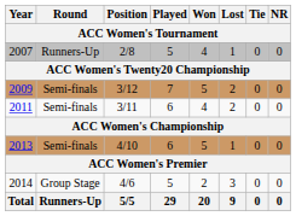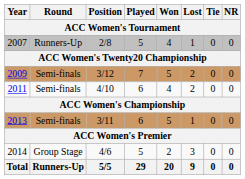 <table class="wikitable" style="text-align: center;">
 <tr>
 <th>Year</th>
 <th>Round</th>
 <th>Position</th>
 <th>Played</th>
 <th>Won</th>
 <th>Lost</th>
 <th>Tie</th>
 <th>NR</th>
 </tr>
 <tr>
 <th colspan="8">ACC Women's Tournament</th>
 </tr>
 <tr bgcolor=silver>
 <td>2007 </td>
 <td>Runners-Up</td>
 <td>2/8</td>
 <td>5</td>
 <td>4</td>
 <td>1</td>
 <td>0</td>
 <td>0</td>
 </tr>
 <tr>
 <th colspan="8">ACC Women's Twenty20 Championship</th>
 </tr>
 <tr style="background:#cc9966">
 <td><a href='#'>2009</a> </td>
 <td>Semi-finals</td>
 <td>3/12</td>
 <td>7</td>
 <td>5</td>
 <td>2</td>
 <td>0</td>
 <td>0</td>
 </tr>
 <tr>
 <td><a href='#'>2011</a> </td>
 <td>Semi-finals</td>
-<td>3/11</td>
+<td>4/10</td>
 <td>6</td>
 <td>4</td>
 <td>2</td>
 <td>0</td>
 <td>0</td>
 </tr>
 <tr>
 <th colspan="8">ACC Women's Championship</th>
 </tr>
 <tr style="background:#cc9966">
 <td><a href='#'>2013</a> </td>
 <td>Semi-finals</td>
-<td>4/10</td>
+<td>3/11</td>
 <td>6</td>
 <td>5</td>
 <td>1</td>
 <td>0</td>
 <td>0</td>
 </tr>
 <tr>
 <th colspan="8">ACC Women's Premier</th>
 </tr>
 <tr>
 <td>2014 </td>
 <td>Group Stage</td>
 <td>4/6</td>
 <td>5</td>
 <td>2</td>
 <td>3</td>
 <td>0</td>
 <td>0</td>
 </tr>
 <tr>
 <th>Total</th>
 <th>Runners-Up</th>
 <th>5/5</th>
 <th>29</th>
 <th>20</th>
 <th>9</th>
 <th>0</th>
 <th>0</th>
 </tr>
 </table>
